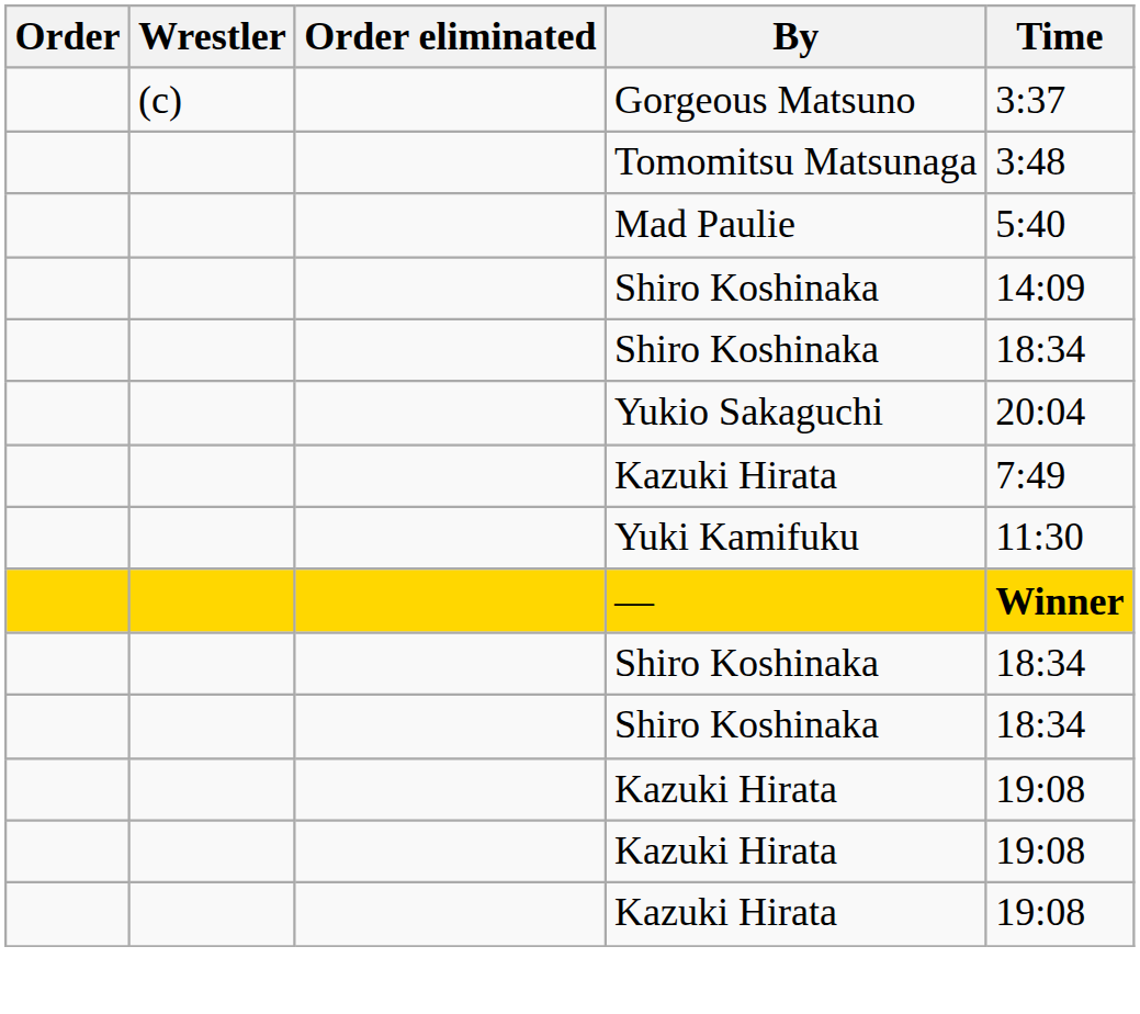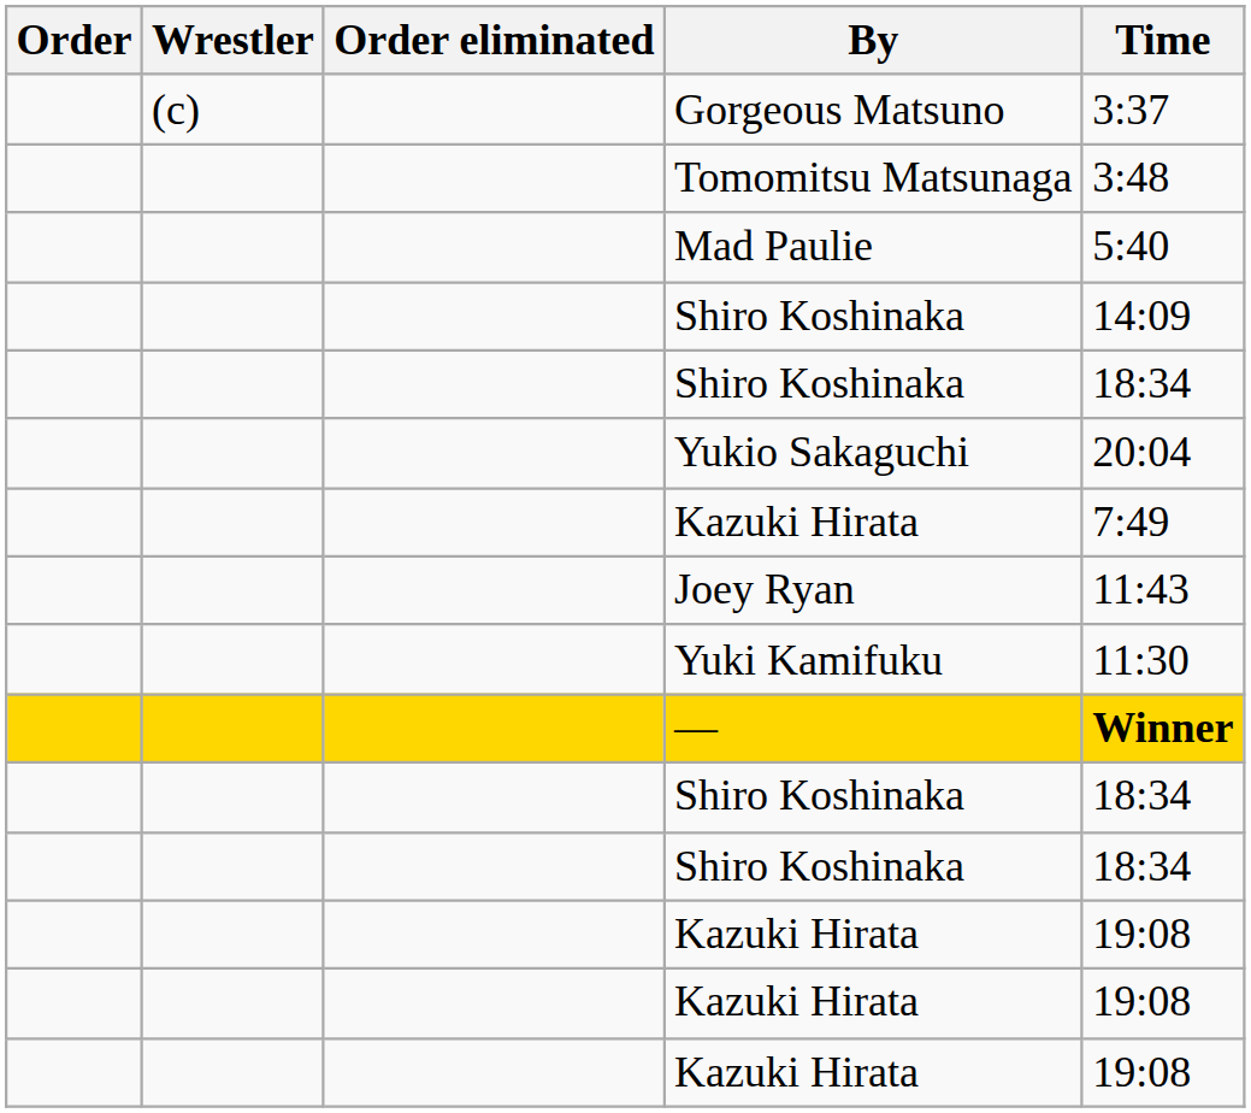 <table class="wikitable sortable">
 <tr>
 <th>Order</th>
 <th>Wrestler</th>
 <th>Order eliminated</th>
 <th>By</th>
 <th>Time</th>
 </tr>
 <tr>
 <td></td>
 <td> (c)</td>
 <td></td>
 <td>Gorgeous Matsuno</td>
 <td>3:37</td>
 </tr>
 <tr>
 <td></td>
 <td></td>
 <td></td>
 <td>Tomomitsu Matsunaga</td>
 <td>3:48</td>
 </tr>
 <tr>
 <td></td>
 <td></td>
 <td></td>
 <td>Mad Paulie</td>
 <td>5:40</td>
 </tr>
 <tr>
 <td></td>
 <td></td>
 <td></td>
 <td>Shiro Koshinaka</td>
 <td>14:09</td>
 </tr>
 <tr>
 <td></td>
 <td></td>
 <td></td>
 <td>Shiro Koshinaka</td>
 <td>18:34</td>
 </tr>
 <tr>
 <td></td>
 <td></td>
 <td></td>
 <td>Yukio Sakaguchi</td>
 <td>20:04</td>
 </tr>
 <tr>
 <td></td>
 <td></td>
 <td></td>
 <td>Kazuki Hirata</td>
 <td>7:49</td>
 </tr>
 <tr>
 <td></td>
 <td></td>
 <td></td>
+<td>Joey Ryan</td>
+<td>11:43</td>
+</tr>
+<tr>
+<td></td>
+<td></td>
+<td></td>
 <td>Yuki Kamifuku</td>
 <td>11:30</td>
 </tr>
 <tr style="background:gold">
 <td><strong></strong></td>
 <td><strong></strong></td>
 <td></td>
 <td>—</td>
 <td><strong>Winner</strong></td>
 </tr>
 <tr>
 <td></td>
 <td></td>
 <td></td>
 <td>Shiro Koshinaka</td>
 <td>18:34</td>
 </tr>
 <tr>
 <td></td>
 <td></td>
 <td></td>
 <td>Shiro Koshinaka</td>
 <td>18:34</td>
 </tr>
 <tr>
 <td></td>
 <td></td>
 <td></td>
 <td>Kazuki Hirata</td>
 <td>19:08</td>
 </tr>
 <tr>
 <td></td>
 <td></td>
 <td></td>
 <td>Kazuki Hirata</td>
 <td>19:08</td>
 </tr>
 <tr>
 <td></td>
 <td></td>
 <td></td>
 <td>Kazuki Hirata</td>
 <td>19:08</td>
 </tr>
 </table>
